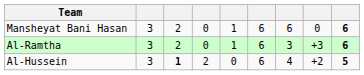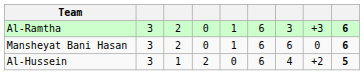 <table class="wikitable" style="text-align: center;">
 <tr>
 <th width="165">Team</th>
 <th width="30"></th>
 <th width="30"></th>
 <th width="30"></th>
 <th width="30"></th>
 <th width="30"></th>
 <th width="30"></th>
 <th width="30"></th>
 <th width="30"></th>
-</tr>
-<tr>
-<td align="left">Mansheyat Bani Hasan</td>
-<td>3</td>
-<td>2</td>
-<td>0</td>
-<td>1</td>
-<td>6</td>
-<td>6</td>
-<td>0</td>
-<td><strong>6</strong></td>
 </tr>
 <tr bgcolor="#ccffcc">
 <td align="left">Al-Ramtha</td>
 <td>3</td>
 <td>2</td>
 <td>0</td>
 <td>1</td>
 <td>6</td>
 <td>3</td>
 <td>+3</td>
 <td><strong>6</strong></td>
 </tr>
 <tr>
+<td align="left">Mansheyat Bani Hasan</td>
+<td>3</td>
+<td>2</td>
+<td>0</td>
+<td>1</td>
+<td>6</td>
+<td>6</td>
+<td>0</td>
+<td><strong>6</strong></td>
+</tr>
+<tr>
 <td align="left">Al-Hussein</td>
 <td>3</td>
-<td><strong>1</strong></td>
+<td>1</td>
 <td>2</td>
 <td>0</td>
 <td>6</td>
 <td>4</td>
 <td>+2</td>
 <td><strong>5</strong></td>
 </tr>
 </table>
